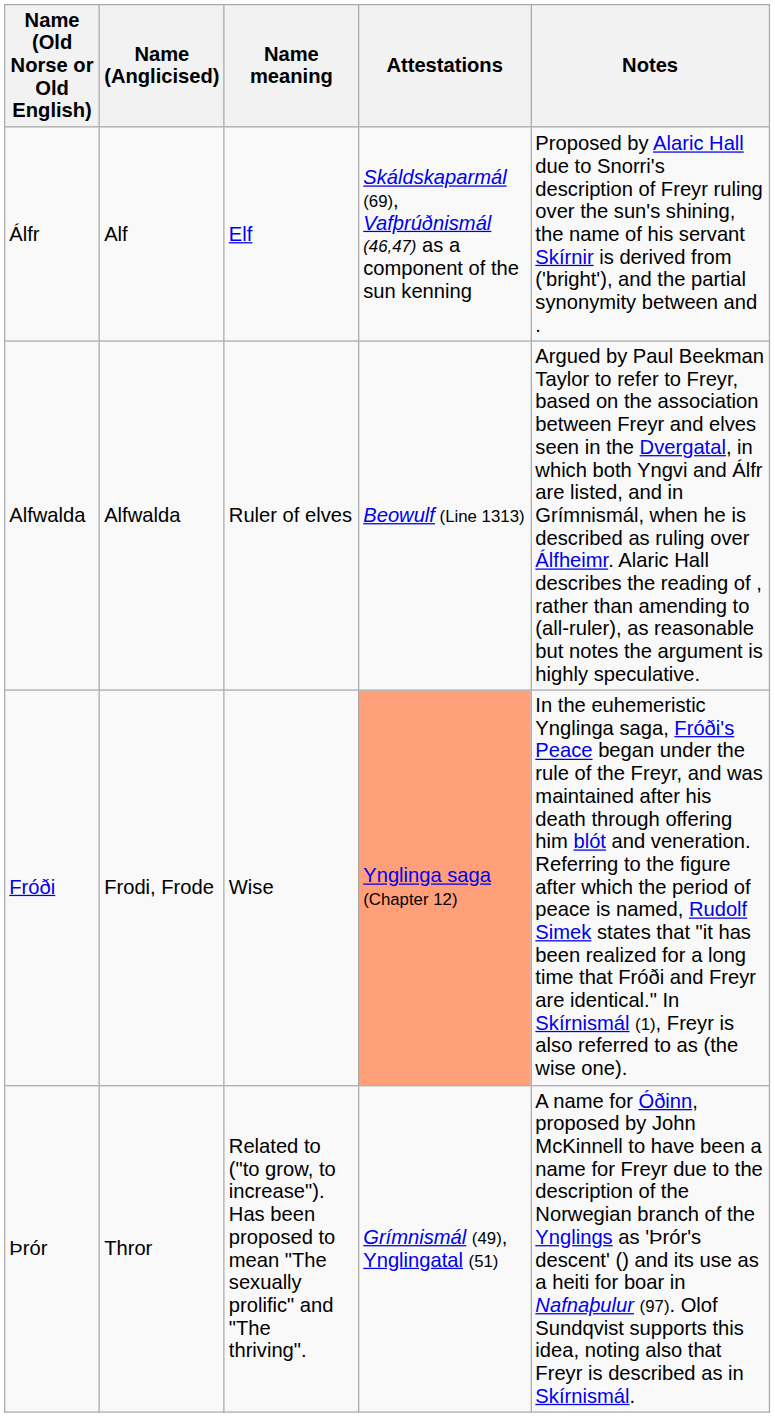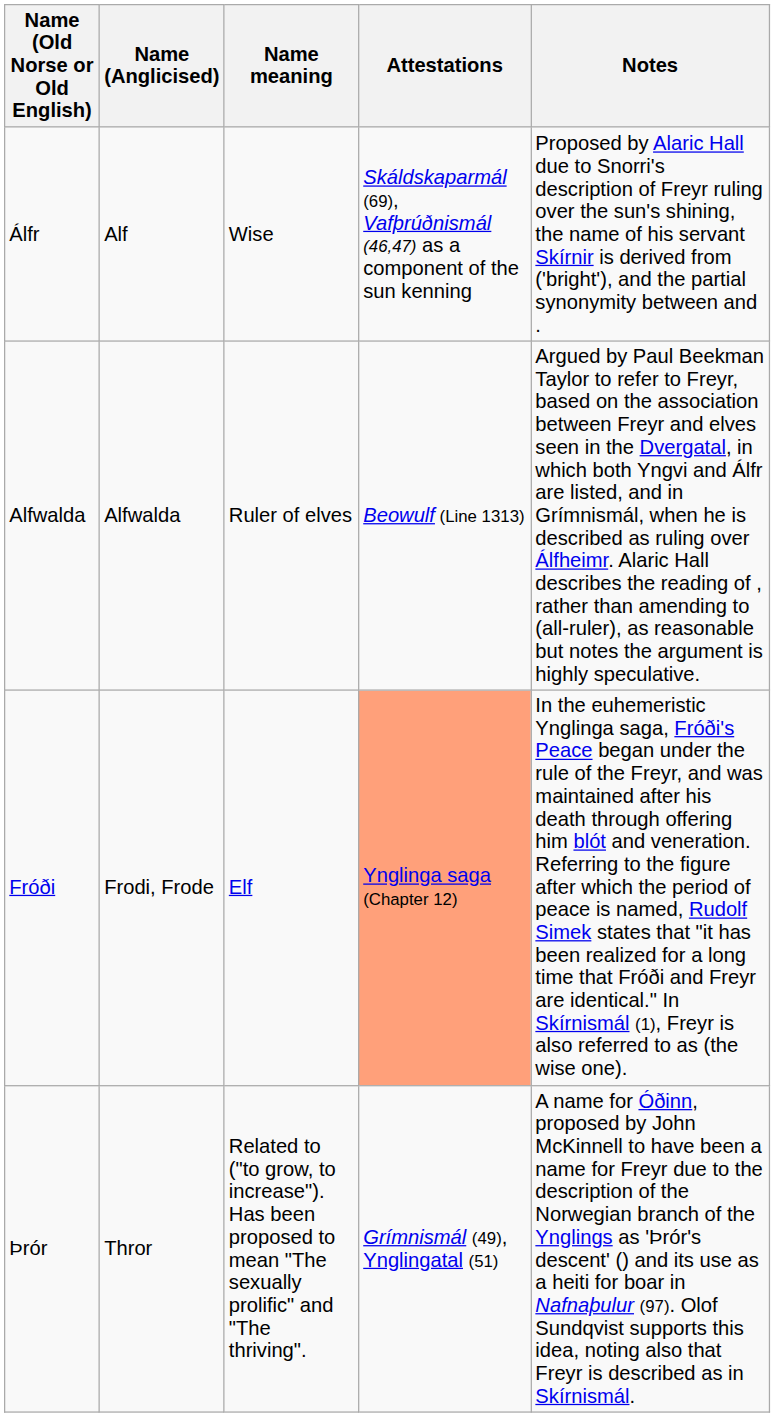 <table border="1" class="wikitable sortable">
 <tr>
 <th>Name<br>(Old Norse or Old English)</th>
 <th>Name<br>(Anglicised)</th>
 <th>Name meaning</th>
 <th>Attestations</th>
 <th>Notes</th>
 </tr>
 <tr>
 <td>Álfr</td>
 <td>Alf</td>
-<td><a href='#'>Elf</a></td>
+<td>Wise</td>
 <td><em><a href='#'>Skáldskaparmál</a></em> <small>(69)</small>, <em><a href='#'>Vafþrúðnismál</a> <small>(46,47)</small></em> as a component of the sun kenning </td>
 <td>Proposed by <a href='#'>Alaric Hall</a> due to Snorri's description of Freyr ruling over the sun's shining,  the name of his servant <a href='#'>Skírnir</a> is derived from  ('bright'), and the partial synonymity between  and .</td>
 </tr>
 <tr>
 <td>Alfwalda</td>
 <td>Alfwalda</td>
 <td>Ruler of elves</td>
 <td><em><a href='#'>Beowulf</a></em><small> (Line 1313)</small></td>
 <td>Argued by Paul Beekman Taylor to refer to Freyr, based on the association between Freyr and elves seen in the <a href='#'>Dvergatal</a>, in which both Yngvi and Álfr are listed, and in Grímnismál, when he is described as ruling over <a href='#'>Álfheimr</a>. Alaric Hall describes the reading of , rather than amending to  (all-ruler), as reasonable but notes the argument is highly speculative.</td>
 </tr>
 <tr>
 <td><a href='#'>Fróði</a></td>
 <td>Frodi, Frode</td>
-<td>Wise</td>
+<td><a href='#'>Elf</a></td>
 <td style="background: lightsalmon;"><a href='#'>Ynglinga saga</a> <small>(Chapter 12)</small></td>
 <td>In the euhemeristic Ynglinga saga, <a href='#'>Fróði's Peace</a> began under the rule of the Freyr, and was maintained after his death through offering him <a href='#'>blót</a> and veneration. Referring to the figure after which the period of peace is named, <a href='#'>Rudolf Simek</a> states that "it has been realized for a long time that Fróði and Freyr are identical." In <a href='#'>Skírnismál</a> <small>(1)</small>, Freyr is also referred to as  (the wise one).</td>
 </tr>
 <tr>
 <td>Þrór</td>
 <td>Thror</td>
 <td>Related to  ("to grow, to increase"). Has been proposed to mean "The sexually prolific" and "The thriving".</td>
 <td><em><a href='#'>Grímnismál</a></em> <small>(49)</small>, <a href='#'>Ynglingatal</a> <small>(51)</small></td>
 <td>A name for <a href='#'>Óðinn</a>, proposed by John McKinnell to have been a name for Freyr due to the description of the Norwegian branch of the <a href='#'>Ynglings</a> as 'Þrór's descent' () and its use as a heiti for boar in <em><a href='#'>Nafnaþulur</a></em> <small>(97)</small>. Olof Sundqvist supports this idea, noting also that Freyr is described as  in <a href='#'>Skírnismál</a>.</td>
 </tr>
 </table>
